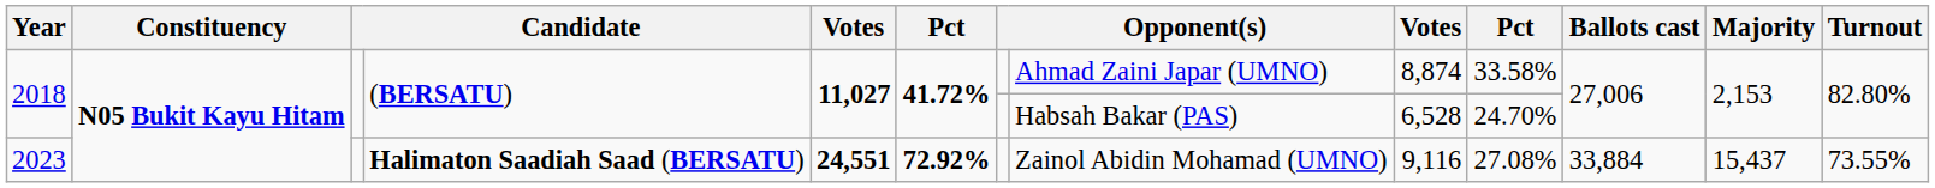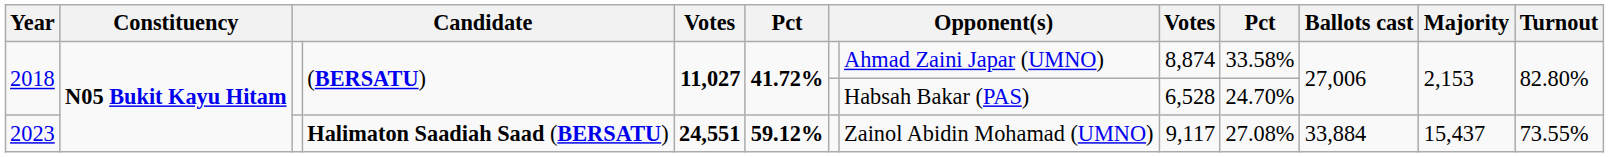 <table class="wikitable" style="margin:0.5em ; font-size:95%">
 <tr>
 <th>Year</th>
 <th>Constituency</th>
 <th colspan=2>Candidate</th>
 <th>Votes</th>
 <th>Pct</th>
 <th colspan=2>Opponent(s)</th>
 <th>Votes</th>
 <th>Pct</th>
 <th>Ballots cast</th>
 <th>Majority</th>
 <th>Turnout</th>
 </tr>
 <tr>
 <td rowspan=2><a href='#'>2018</a></td>
 <td rowspan=3><strong>N05 <a href='#'>Bukit Kayu Hitam</a></strong></td>
 <td rowspan=2 ></td>
 <td rowspan=2> (<a href='#'><strong>BERSATU</strong></a>)</td>
 <td rowspan=2 align="right"><strong>11,027</strong></td>
 <td rowspan=2><strong>41.72%</strong></td>
 <td></td>
 <td><a href='#'>Ahmad Zaini Japar</a> (<a href='#'>UMNO</a>)</td>
 <td align="right">8,874</td>
 <td>33.58%</td>
 <td rowspan=2>27,006</td>
 <td rowspan=2>2,153</td>
 <td rowspan=2>82.80%</td>
 </tr>
 <tr>
 <td></td>
 <td>Habsah Bakar (<a href='#'>PAS</a>)</td>
 <td align="right">6,528</td>
 <td>24.70%</td>
 </tr>
 <tr>
 <td><a href='#'>2023</a></td>
 <td bgcolor=></td>
 <td><strong>Halimaton Saadiah Saad</strong> (<a href='#'><strong>BERSATU</strong></a>)</td>
 <td align="right"><strong>24,551</strong></td>
-<td><strong>72.92%</strong></td>
+<td><strong>59.12%</strong></td>
 <td></td>
 <td>Zainol Abidin Mohamad (<a href='#'>UMNO</a>)</td>
-<td align="right">9,116</td>
+<td align="right">9,117</td>
 <td>27.08%</td>
 <td>33,884</td>
 <td>15,437</td>
 <td>73.55%</td>
 </tr>
 </table>
